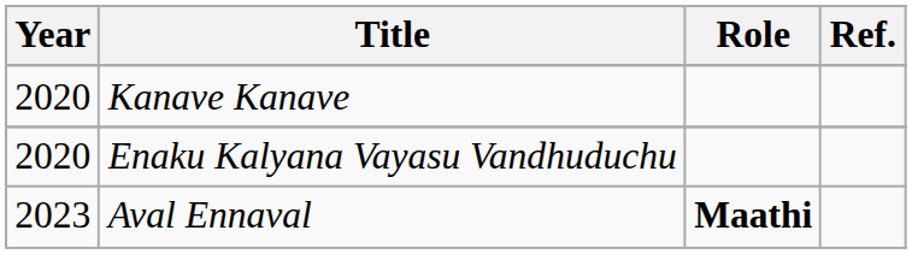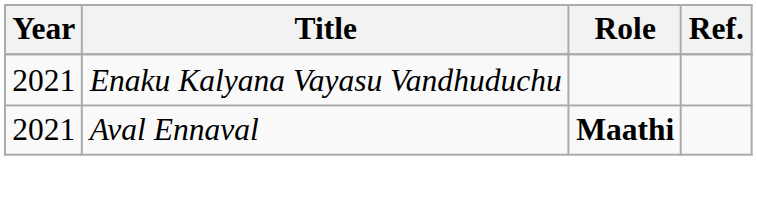 <table class="wikitable sortable">
 <tr>
 <th>Year</th>
 <th>Title</th>
 <th>Role</th>
 <th>Ref.</th>
 </tr>
 <tr>
 </tr>
 <tr>
-<td>2020</td>
-<td><em>Kanave Kanave</em></td>
-<td></td>
-<td></td>
 </tr>
 <tr>
-</tr>
-<tr>
-<td>2020</td>
+<td>2021</td>
 <td><em>Enaku Kalyana Vayasu Vandhuduchu</em></td>
 <td></td>
 <td></td>
 </tr>
 <tr>
-<td>2023</td>
+<td>2021</td>
 <td><em>Aval Ennaval </em></td>
 <td><strong>Maathi</strong></td>
 <td></td>
 </tr>
 </table>
